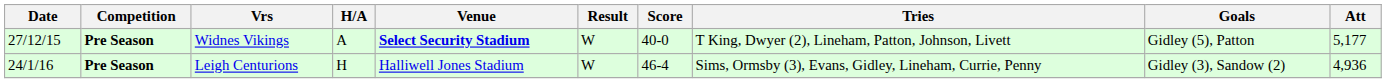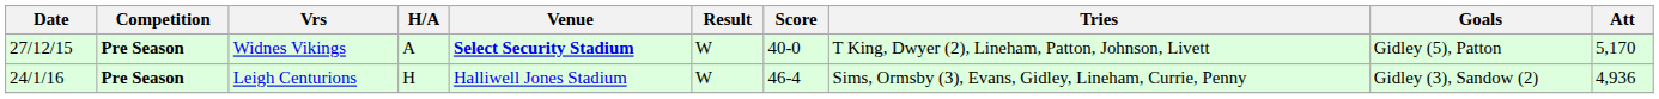 <table class="wikitable" style="font-size:85%;" width="100%">
 <tr>
 <th>Date</th>
 <th>Competition</th>
 <th>Vrs</th>
 <th>H/A</th>
 <th>Venue</th>
 <th>Result</th>
 <th>Score</th>
 <th>Tries</th>
 <th>Goals</th>
 <th>Att</th>
 </tr>
 <tr style="background:#ddffdd;" width=20 | >
 <td>27/12/15</td>
 <td><strong>Pre Season</strong></td>
 <td><a href='#'>Widnes Vikings</a></td>
 <td>A</td>
 <td><strong><a href='#'>Select Security Stadium</a></strong></td>
 <td>W</td>
 <td>40-0</td>
 <td>T King, Dwyer (2), Lineham, Patton, Johnson, Livett</td>
 <td>Gidley (5), Patton</td>
-<td>5,177</td>
+<td>5,170</td>
 </tr>
 <tr style="background:#ddffdd;" width=20 | >
 <td>24/1/16</td>
 <td><strong>Pre Season</strong></td>
 <td><a href='#'>Leigh Centurions</a></td>
 <td>H</td>
 <td><a href='#'>Halliwell Jones Stadium</a></td>
 <td>W</td>
 <td>46-4</td>
 <td>Sims, Ormsby (3), Evans, Gidley, Lineham, Currie, Penny</td>
 <td>Gidley (3), Sandow (2)</td>
 <td>4,936</td>
 </tr>
 <tr>
 </tr>
 </table>
